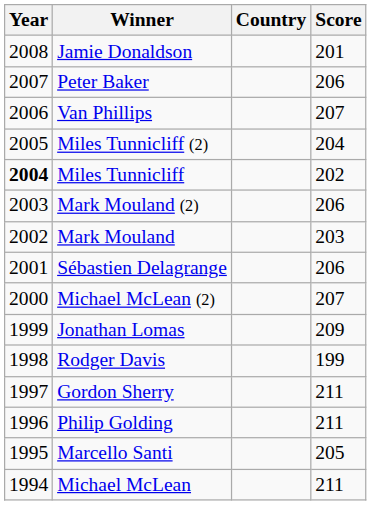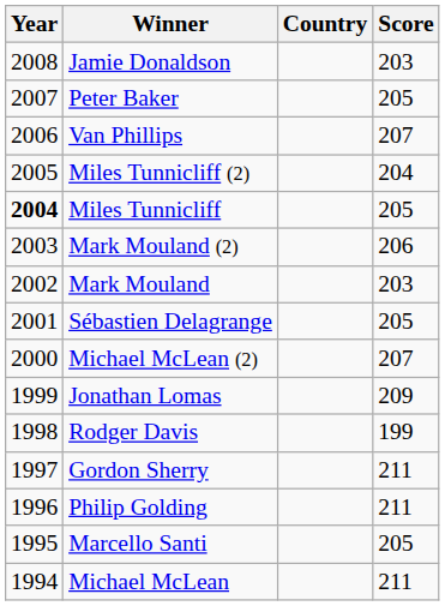 <table class=wikitable>
 <tr>
 <th>Year</th>
 <th>Winner</th>
 <th>Country</th>
 <th>Score</th>
 </tr>
 <tr>
 <td>2008</td>
 <td><a href='#'>Jamie Donaldson</a></td>
 <td></td>
-<td>201</td>
+<td>203</td>
 </tr>
 <tr>
 <td>2007</td>
 <td><a href='#'>Peter Baker</a></td>
 <td></td>
-<td>206</td>
+<td>205</td>
 </tr>
 <tr>
 <td>2006</td>
 <td><a href='#'>Van Phillips</a></td>
 <td></td>
 <td>207</td>
 </tr>
 <tr>
 <td>2005</td>
 <td><a href='#'>Miles Tunnicliff</a> <small>(2)</small></td>
 <td></td>
 <td>204</td>
 </tr>
 <tr>
 <td><strong>2004</strong></td>
 <td><a href='#'>Miles Tunnicliff</a></td>
 <td></td>
-<td>202</td>
+<td>205</td>
 </tr>
 <tr>
 <td>2003</td>
 <td><a href='#'>Mark Mouland</a> <small>(2)</small></td>
 <td></td>
 <td>206</td>
 </tr>
 <tr>
 <td>2002</td>
 <td><a href='#'>Mark Mouland</a></td>
 <td></td>
 <td>203</td>
 </tr>
 <tr>
 <td>2001</td>
 <td><a href='#'>Sébastien Delagrange</a></td>
 <td></td>
-<td>206</td>
+<td>205</td>
 </tr>
 <tr>
 <td>2000</td>
 <td><a href='#'>Michael McLean</a> <small>(2)</small></td>
 <td></td>
 <td>207</td>
 </tr>
 <tr>
 <td>1999</td>
 <td><a href='#'>Jonathan Lomas</a></td>
 <td></td>
 <td>209</td>
 </tr>
 <tr>
 <td>1998</td>
 <td><a href='#'>Rodger Davis</a></td>
 <td></td>
 <td>199</td>
 </tr>
 <tr>
 <td>1997</td>
 <td><a href='#'>Gordon Sherry</a></td>
 <td></td>
 <td>211</td>
 </tr>
 <tr>
 <td>1996</td>
 <td><a href='#'>Philip Golding</a></td>
 <td></td>
 <td>211</td>
 </tr>
 <tr>
 <td>1995</td>
 <td><a href='#'>Marcello Santi</a></td>
 <td></td>
 <td>205</td>
 </tr>
 <tr>
 <td>1994</td>
 <td><a href='#'>Michael McLean</a></td>
 <td></td>
 <td>211</td>
 </tr>
 </table>
